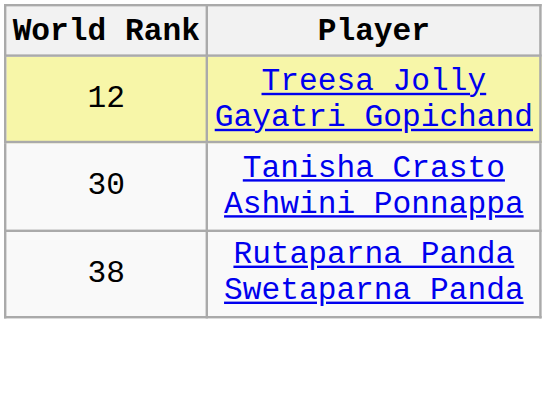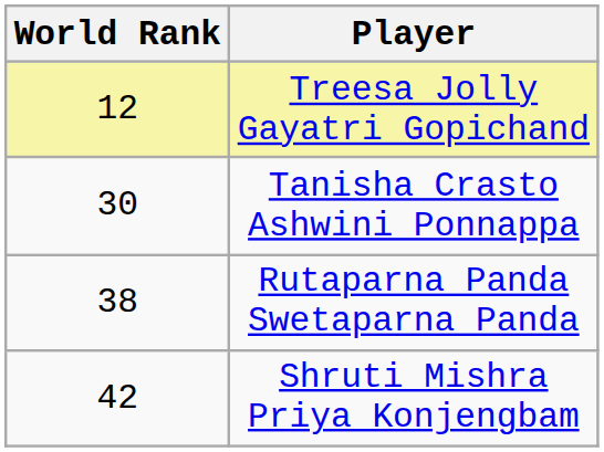 <table class="wikitable sortable" style="text-align:center;">
 <tr>
 <th>World Rank</th>
 <th>Player</th>
 </tr>
 <tr style="background:#f7f6a8">
 <td>12</td>
 <td><a href='#'>Treesa Jolly</a><br><a href='#'>Gayatri Gopichand</a></td>
 </tr>
 <tr>
 <td>30</td>
 <td><a href='#'>Tanisha Crasto</a><br><a href='#'>Ashwini Ponnappa</a></td>
 </tr>
 <tr>
 <td>38</td>
 <td><a href='#'>Rutaparna Panda</a><br><a href='#'>Swetaparna Panda</a></td>
 </tr>
+<tr>
+<td>42</td>
+<td><a href='#'>Shruti Mishra</a><br><a href='#'>Priya Konjengbam</a></td>
+</tr>
 </table>
